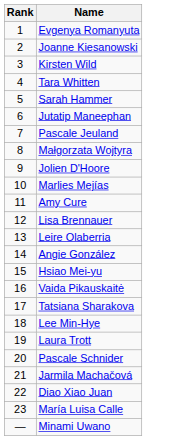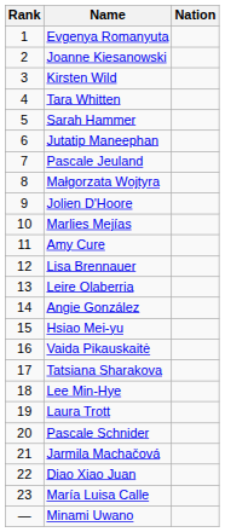 <table class="wikitable sortable" style="text-align:center">
 <tr>
 <th>Rank</th>
 <th>Name</th>
+<th>Nation</th>
 </tr>
 <tr>
 <td>1</td>
 <td align=left><a href='#'>Evgenya Romanyuta</a></td>
+<td align=left></td>
 </tr>
 <tr>
 <td>2</td>
 <td align=left><a href='#'>Joanne Kiesanowski</a></td>
+<td align=left></td>
 </tr>
 <tr>
 <td>3</td>
 <td align=left><a href='#'>Kirsten Wild</a></td>
+<td align=left></td>
 </tr>
 <tr>
 <td>4</td>
 <td align=left><a href='#'>Tara Whitten</a></td>
+<td align=left></td>
 </tr>
 <tr>
 <td>5</td>
 <td align=left><a href='#'>Sarah Hammer</a></td>
+<td align=left></td>
 </tr>
 <tr>
 <td>6</td>
 <td align=left><a href='#'>Jutatip Maneephan</a></td>
+<td align=left></td>
 </tr>
 <tr>
 <td>7</td>
 <td align=left><a href='#'>Pascale Jeuland</a></td>
+<td align=left></td>
 </tr>
 <tr>
 <td>8</td>
 <td align=left><a href='#'>Małgorzata Wojtyra</a></td>
+<td align=left></td>
 </tr>
 <tr>
 <td>9</td>
 <td align=left><a href='#'>Jolien D'Hoore</a></td>
+<td align=left></td>
 </tr>
 <tr>
 <td>10</td>
 <td align=left><a href='#'>Marlies Mejías</a></td>
+<td align=left></td>
 </tr>
 <tr>
 <td>11</td>
 <td align=left><a href='#'>Amy Cure</a></td>
+<td align=left></td>
 </tr>
 <tr>
 <td>12</td>
 <td align=left><a href='#'>Lisa Brennauer</a></td>
+<td align=left></td>
 </tr>
 <tr>
 <td>13</td>
 <td align=left><a href='#'>Leire Olaberria</a></td>
+<td align=left></td>
 </tr>
 <tr>
 <td>14</td>
 <td align=left><a href='#'>Angie González</a></td>
+<td align=left></td>
 </tr>
 <tr>
 <td>15</td>
 <td align=left><a href='#'>Hsiao Mei-yu</a></td>
+<td align=left></td>
 </tr>
 <tr>
 <td>16</td>
 <td align=left><a href='#'>Vaida Pikauskaitė</a></td>
+<td align=left></td>
 </tr>
 <tr>
 <td>17</td>
 <td align=left><a href='#'>Tatsiana Sharakova</a></td>
+<td align=left></td>
 </tr>
 <tr>
 <td>18</td>
 <td align=left><a href='#'>Lee Min-Hye</a></td>
+<td align=left></td>
 </tr>
 <tr>
 <td>19</td>
 <td align=left><a href='#'>Laura Trott</a></td>
+<td align=left></td>
 </tr>
 <tr>
 <td>20</td>
 <td align=left><a href='#'>Pascale Schnider</a></td>
+<td align=left></td>
 </tr>
 <tr>
 <td>21</td>
 <td align=left><a href='#'>Jarmila Machačová</a></td>
+<td align=left></td>
 </tr>
 <tr>
 <td>22</td>
 <td align=left><a href='#'>Diao Xiao Juan</a></td>
+<td align=left></td>
 </tr>
 <tr>
 <td>23</td>
 <td align=left><a href='#'>María Luisa Calle</a></td>
+<td align=left></td>
 </tr>
 <tr>
 <td>—</td>
 <td align=left><a href='#'>Minami Uwano</a></td>
+<td align=left></td>
 </tr>
 </table>
